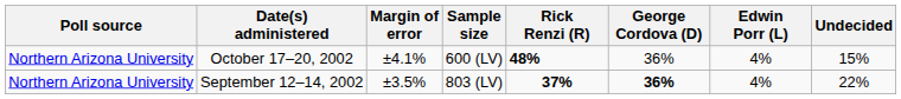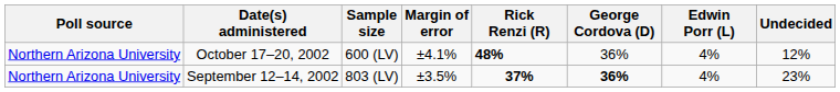 <table class="wikitable">
 <tr>
 <th>Poll source</th>
 <th>Date(s)<br>administered</th>
+<th>Sample<br>size</th>
 <th>Margin of <br>error</th>
-<th>Sample<br>size</th>
 <th style="width:100px;">Rick<br>Renzi (R)</th>
 <th style="width:100px;">George<br>Cordova (D)</th>
 <th style="width:100px;">Edwin<br>Porr (L)</th>
 <th>Undecided</th>
 </tr>
 <tr>
 <td><a href='#'>Northern Arizona University</a></td>
 <td align=center>October 17–20, 2002</td>
+<td align=center>600 (LV)</td>
 <td align=center>±4.1%</td>
-<td align=center>600 (LV)</td>
 <td><strong>48%</strong></td>
 <td align=center>36%</td>
 <td align=center>4%</td>
-<td align=center>15%</td>
+<td align=center>12%</td>
 </tr>
 <tr>
 <td><a href='#'>Northern Arizona University</a></td>
 <td align=center>September 12–14, 2002</td>
+<td align=center>803 (LV)</td>
 <td align=center>±3.5%</td>
-<td align=center>803 (LV)</td>
 <td align=center><strong>37%</strong></td>
 <td align=center><strong>36%</strong></td>
 <td align=center>4%</td>
-<td align=center>22%</td>
+<td align=center>23%</td>
 </tr>
 </table>
